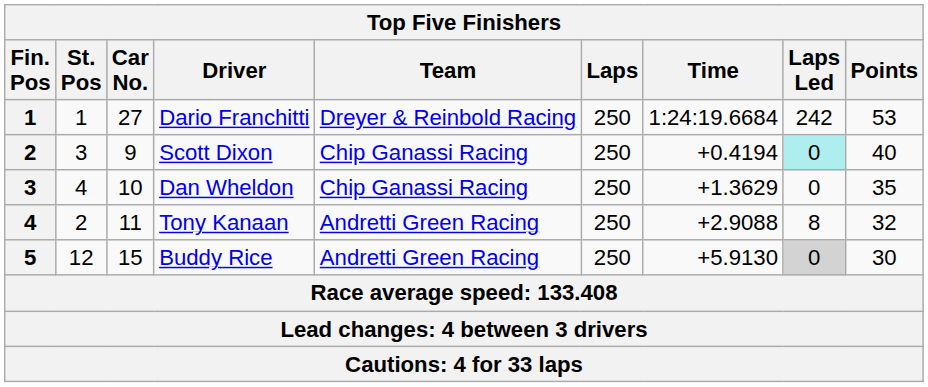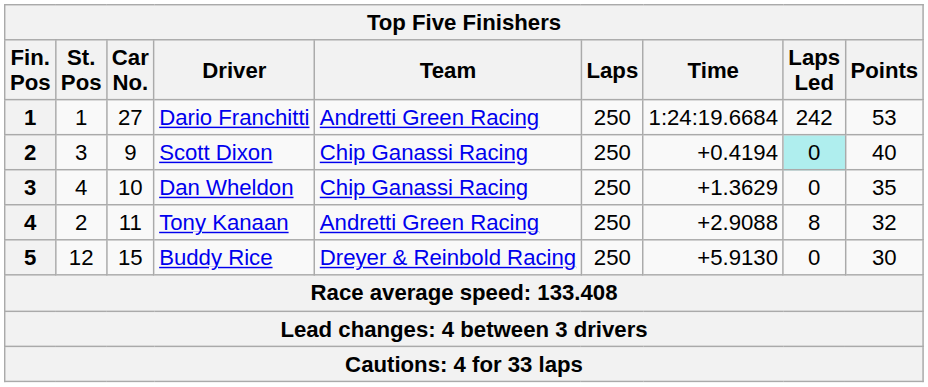 <table class="wikitable" style="font-size:95%;text-align:center">
 <tr>
 <th colspan=9>Top Five Finishers</th>
 </tr>
 <tr>
 <th>Fin.<br>Pos</th>
 <th>St.<br>Pos</th>
 <th>Car<br>No.</th>
 <th>Driver</th>
 <th>Team</th>
 <th>Laps</th>
 <th>Time</th>
 <th>Laps<br>Led</th>
 <th>Points</th>
 </tr>
 <tr>
 <th>1</th>
 <td>1</td>
 <td>27</td>
 <td style="text-align:left"> <a href='#'>Dario Franchitti</a></td>
-<td style="text-align:left"><a href='#'>Dreyer & Reinbold Racing</a></td>
+<td style="text-align:left"><a href='#'>Andretti Green Racing</a></td>
 <td>250</td>
 <td align=right>1:24:19.6684</td>
 <td>242</td>
 <td>53</td>
 </tr>
 <tr>
 <th>2</th>
 <td>3</td>
 <td>9</td>
 <td style="text-align:left"> <a href='#'>Scott Dixon</a></td>
 <td style="text-align:left"><a href='#'>Chip Ganassi Racing</a></td>
 <td>250</td>
 <td align=right>+0.4194</td>
 <td style="background: paleturquoise;">0</td>
 <td>40</td>
 </tr>
 <tr>
 <th>3</th>
 <td>4</td>
 <td>10</td>
 <td style="text-align:left"> <a href='#'>Dan Wheldon</a></td>
 <td style="text-align:left"><a href='#'>Chip Ganassi Racing</a></td>
 <td>250</td>
 <td align=right>+1.3629</td>
 <td>0</td>
 <td>35</td>
 </tr>
 <tr>
 <th>4</th>
 <td>2</td>
 <td>11</td>
 <td style="text-align:left"> <a href='#'>Tony Kanaan</a></td>
 <td style="text-align:left"><a href='#'>Andretti Green Racing</a></td>
 <td>250</td>
 <td align=right>+2.9088</td>
 <td>8</td>
 <td>32</td>
 </tr>
 <tr>
 <th>5</th>
 <td>12</td>
 <td>15</td>
 <td style="text-align:left"> <a href='#'>Buddy Rice</a></td>
-<td style="text-align:left"><a href='#'>Andretti Green Racing</a></td>
+<td style="text-align:left"><a href='#'>Dreyer & Reinbold Racing</a></td>
 <td>250</td>
 <td align=right>+5.9130</td>
-<td style="background: lightgrey;">0</td>
+<td>0</td>
 <td>30</td>
 </tr>
 <tr>
 <th colspan=9>Race average speed: 133.408</th>
 </tr>
 <tr>
 <th colspan=9>Lead changes: 4 between 3 drivers</th>
 </tr>
 <tr>
 <th colspan=9>Cautions: 4 for 33 laps</th>
 </tr>
 </table>
